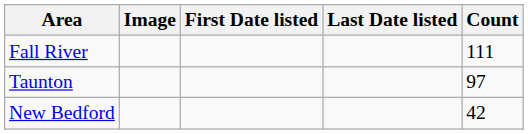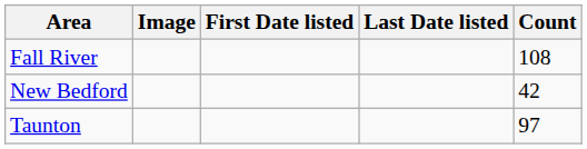 <table class="wikitable">
 <tr>
 <th scope="col" ><strong>Area</strong></th>
 <th scope="col" class="unsortable" ><strong>Image</strong></th>
 <th scope="col" ><strong>First Date listed</strong></th>
 <th scope="col" ><strong>Last Date listed</strong></th>
 <th scope="col" ><strong>Count</strong></th>
 </tr>
 <tr>
 <td><a href='#'>Fall River</a></td>
 <td></td>
 <td></td>
 <td></td>
-<td>111</td>
+<td>108</td>
+</tr>
+<tr>
+<td><a href='#'>New Bedford</a></td>
+<td></td>
+<td></td>
+<td></td>
+<td>42</td>
 </tr>
 <tr>
 <td><a href='#'>Taunton</a></td>
 <td></td>
 <td></td>
 <td></td>
 <td>97</td>
 </tr>
-<tr>
-<td><a href='#'>New Bedford</a></td>
-<td></td>
-<td></td>
-<td></td>
-<td>42</td>
-</tr>
 </table>
